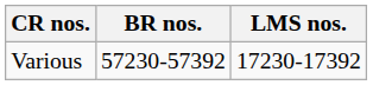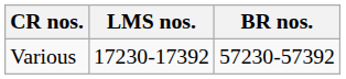 <table class="wikitable">
 <tr>
 <th>CR nos.</th>
+<th>LMS nos.</th>
 <th>BR nos.</th>
-<th>LMS nos.</th>
 </tr>
 <tr>
 <td>Various</td>
+<td>17230-17392</td>
 <td>57230-57392</td>
-<td>17230-17392</td>
 </tr>
 </table>
